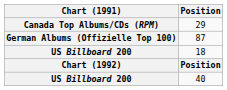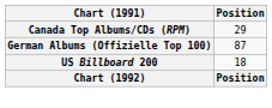 <table class="wikitable plainrowheaders" style="text-align:center">
 <tr>
 <th scope="col">Chart (1991)</th>
 <th scope="col">Position</th>
 </tr>
 <tr>
 <th scope="row">Canada Top Albums/CDs (<em>RPM</em>)</th>
 <td>29</td>
 </tr>
 <tr>
 <th scope="row">German Albums (Offizielle Top 100)</th>
 <td>87</td>
 </tr>
 <tr>
 <th scope="row">US <em>Billboard</em> 200</th>
 <td>18</td>
 </tr>
 <tr>
 <th scope="col">Chart (1992)</th>
 <th scope="col">Position</th>
 </tr>
-<tr>
-<th scope="row">US <em>Billboard</em> 200</th>
-<td>40</td>
-</tr>
 </table>
